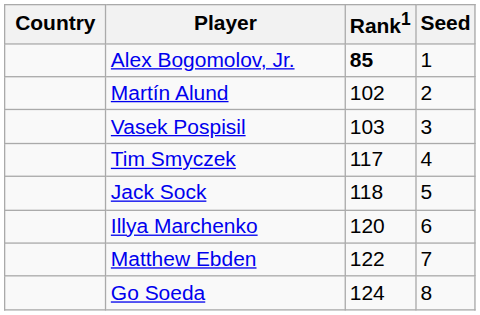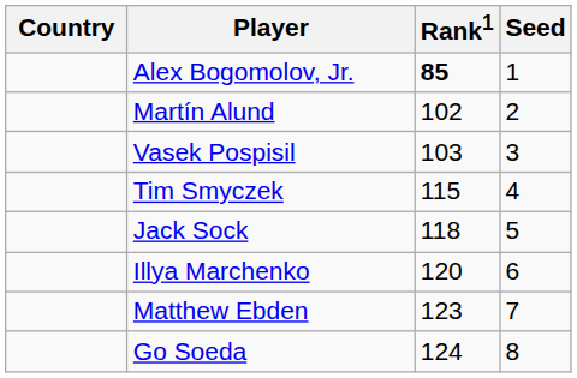 <table class="sortable wikitable">
 <tr>
 <th width="70">Country</th>
 <th width="175">Player</th>
 <th>Rank<sup>1</sup></th>
 <th>Seed</th>
 </tr>
 <tr>
 <td></td>
 <td><a href='#'>Alex Bogomolov, Jr.</a></td>
 <td><strong>85</strong></td>
 <td>1</td>
 </tr>
 <tr>
 <td></td>
 <td><a href='#'>Martín Alund</a></td>
 <td>102</td>
 <td>2</td>
 </tr>
 <tr>
 <td></td>
 <td><a href='#'>Vasek Pospisil</a></td>
 <td>103</td>
 <td>3</td>
 </tr>
 <tr>
 <td></td>
 <td><a href='#'>Tim Smyczek</a></td>
-<td>117</td>
+<td>115</td>
 <td>4</td>
 </tr>
 <tr>
 <td></td>
 <td><a href='#'>Jack Sock</a></td>
 <td>118</td>
 <td>5</td>
 </tr>
 <tr>
 <td></td>
 <td><a href='#'>Illya Marchenko</a></td>
 <td>120</td>
 <td>6</td>
 </tr>
 <tr>
 <td></td>
 <td><a href='#'>Matthew Ebden</a></td>
-<td>122</td>
+<td>123</td>
 <td>7</td>
 </tr>
 <tr>
 <td></td>
 <td><a href='#'>Go Soeda</a></td>
 <td>124</td>
 <td>8</td>
 </tr>
 </table>
